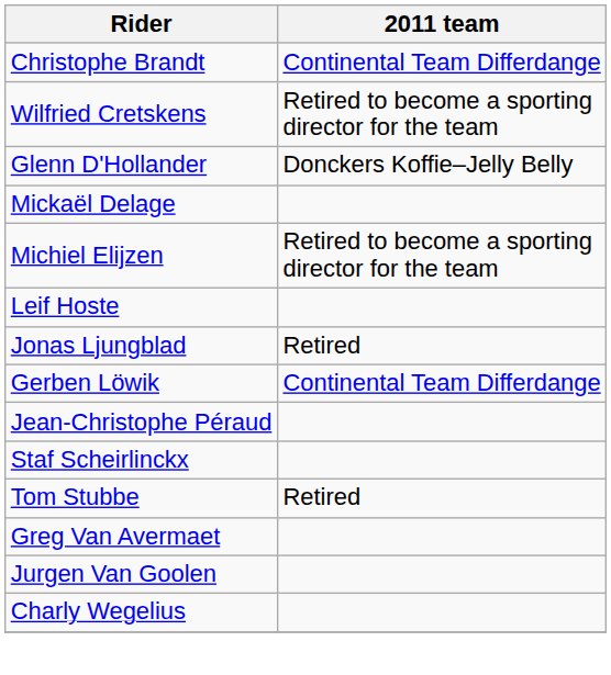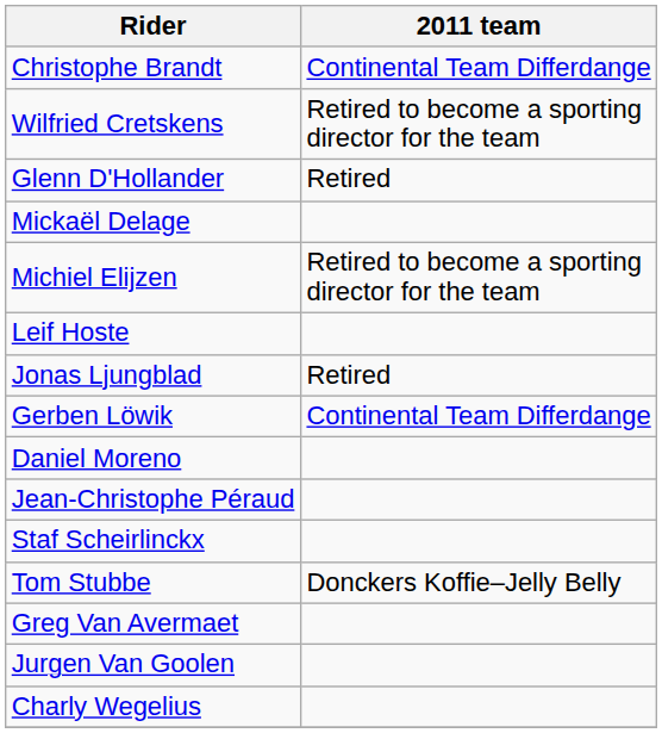 <table class="wikitable">
 <tr>
 <th>Rider</th>
 <th>2011 team</th>
 </tr>
 <tr>
 <td><a href='#'>Christophe Brandt</a></td>
 <td><a href='#'>Continental Team Differdange</a></td>
 </tr>
 <tr>
 <td><a href='#'>Wilfried Cretskens</a></td>
 <td>Retired to become a sporting<br>director for the team</td>
 </tr>
 <tr>
 <td><a href='#'>Glenn D'Hollander</a></td>
-<td>Donckers Koffie–Jelly Belly</td>
+<td>Retired</td>
 </tr>
 <tr>
 <td><a href='#'>Mickaël Delage</a></td>
 <td></td>
 </tr>
 <tr>
 <td><a href='#'>Michiel Elijzen</a></td>
 <td>Retired to become a sporting<br>director for the team</td>
 </tr>
 <tr>
 <td><a href='#'>Leif Hoste</a></td>
 <td></td>
 </tr>
 <tr>
 <td><a href='#'>Jonas Ljungblad</a></td>
 <td>Retired</td>
 </tr>
 <tr>
 <td><a href='#'>Gerben Löwik</a></td>
 <td><a href='#'>Continental Team Differdange</a></td>
 </tr>
 <tr>
+<td><a href='#'>Daniel Moreno</a></td>
+<td></td>
+</tr>
+<tr>
 <td><a href='#'>Jean-Christophe Péraud</a></td>
 <td></td>
 </tr>
 <tr>
 <td><a href='#'>Staf Scheirlinckx</a></td>
 <td></td>
 </tr>
 <tr>
 <td><a href='#'>Tom Stubbe</a></td>
-<td>Retired</td>
+<td>Donckers Koffie–Jelly Belly</td>
 </tr>
 <tr>
 <td><a href='#'>Greg Van Avermaet</a></td>
 <td></td>
 </tr>
 <tr>
 <td><a href='#'>Jurgen Van Goolen</a></td>
 <td></td>
 </tr>
 <tr>
 <td><a href='#'>Charly Wegelius</a></td>
 <td></td>
 </tr>
 <tr>
 </tr>
 </table>
